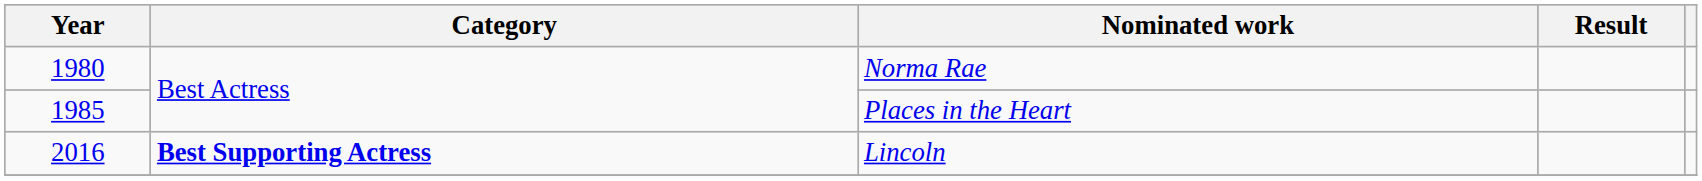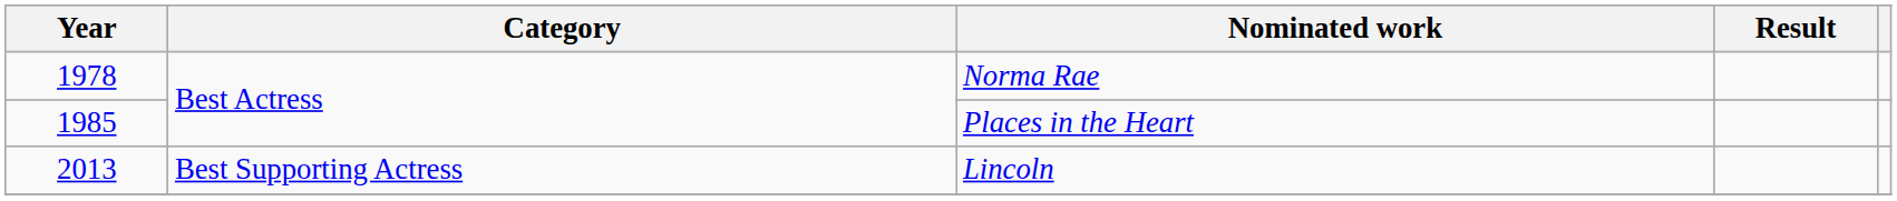 <table class=wikitable>
 <tr>
 <th scope="col" style="width:5em;">Year</th>
 <th scope="col" style="width:26em;">Category</th>
 <th scope="col" style="width:25em;">Nominated work</th>
 <th scope="col" style="width:5em;">Result</th>
 <th></th>
 </tr>
 <tr>
-<td style="text-align:center;"><a href='#'>1980</a></td>
+<td style="text-align:center;"><a href='#'>1978</a></td>
 <td rowspan=2><a href='#'>Best Actress</a></td>
 <td><em><a href='#'>Norma Rae</a></em></td>
 <td></td>
 <td></td>
 </tr>
 <tr>
 <td style="text-align:center;"><a href='#'>1985</a></td>
 <td><em><a href='#'>Places in the Heart</a></em></td>
 <td></td>
 <td></td>
 </tr>
 <tr>
-<td style="text-align:center;"><a href='#'>2016</a></td>
-<td><strong><a href='#'>Best Supporting Actress</a></strong></td>
+<td style="text-align:center;"><a href='#'>2013</a></td>
+<td><a href='#'>Best Supporting Actress</a></td>
 <td><em><a href='#'>Lincoln</a></em></td>
 <td></td>
 <td></td>
 </tr>
 <tr>
 </tr>
 </table>
